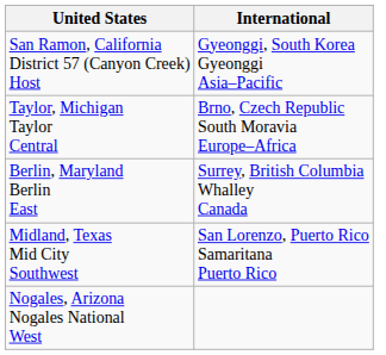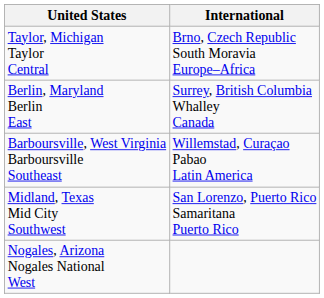 <table class="wikitable">
 <tr>
 <th>United States</th>
 <th>International</th>
-</tr>
-<tr>
-<td> <a href='#'>San Ramon</a>, <a href='#'>California</a><br> District 57 (Canyon Creek)<br><a href='#'>Host</a></td>
-<td> <a href='#'>Gyeonggi</a>, <a href='#'>South Korea</a><br> Gyeonggi <br><a href='#'>Asia–Pacific</a></td>
 </tr>
 <tr>
 <td> <a href='#'>Taylor</a>, <a href='#'>Michigan</a><br> Taylor <br><a href='#'>Central</a></td>
 <td> <a href='#'>Brno</a>, <a href='#'>Czech Republic</a><br> South Moravia <br><a href='#'>Europe–Africa</a></td>
 </tr>
 <tr>
 <td> <a href='#'>Berlin</a>, <a href='#'>Maryland</a><br> Berlin <br><a href='#'>East</a></td>
 <td> <a href='#'>Surrey</a>, <a href='#'>British Columbia</a><br> Whalley<br><a href='#'>Canada</a></td>
 </tr>
 <tr>
+<td> <a href='#'>Barboursville</a>, <a href='#'>West Virginia</a><br> Barboursville <br><a href='#'>Southeast</a></td>
+<td> <a href='#'>Willemstad</a>, <a href='#'>Curaçao</a><br> Pabao <br><a href='#'>Latin America</a></td>
+</tr>
+<tr>
 <td> <a href='#'>Midland</a>, <a href='#'>Texas</a><br> Mid City <br><a href='#'>Southwest</a></td>
 <td> <a href='#'>San Lorenzo</a>, <a href='#'>Puerto Rico</a><br> Samaritana <br><a href='#'>Puerto Rico</a></td>
 </tr>
 <tr>
 <td> <a href='#'>Nogales</a>, <a href='#'>Arizona</a><br> Nogales National<br><a href='#'>West</a></td>
 <td></td>
 </tr>
 </table>
